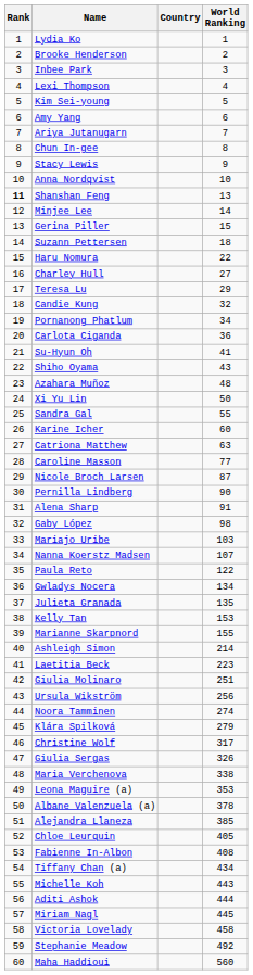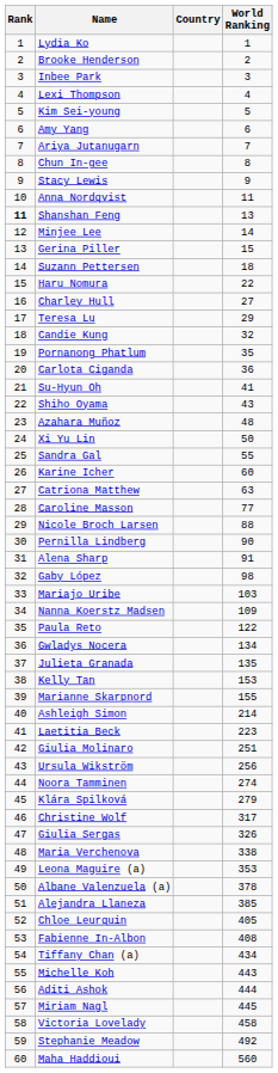 <table class="wikitable sortable">
 <tr>
 <th>Rank</th>
 <th>Name</th>
 <th>Country</th>
 <th>World<br>Ranking</th>
 </tr>
 <tr>
 <td align=center>1</td>
 <td><a href='#'>Lydia Ko</a></td>
 <td></td>
 <td align=center>1</td>
 </tr>
 <tr>
 <td align=center>2</td>
 <td><a href='#'>Brooke Henderson</a></td>
 <td></td>
 <td align=center>2</td>
 </tr>
 <tr>
 <td align=center>3</td>
 <td><a href='#'>Inbee Park</a></td>
 <td></td>
 <td align=center>3</td>
 </tr>
 <tr>
 <td align=center>4</td>
 <td><a href='#'>Lexi Thompson</a></td>
 <td></td>
 <td align=center>4</td>
 </tr>
 <tr>
 <td align=center>5</td>
 <td><a href='#'>Kim Sei-young</a></td>
 <td></td>
 <td align=center>5</td>
 </tr>
 <tr>
 <td align=center>6</td>
 <td><a href='#'>Amy Yang</a></td>
 <td></td>
 <td align=center>6</td>
 </tr>
 <tr>
 <td align=center>7</td>
 <td><a href='#'>Ariya Jutanugarn</a></td>
 <td></td>
 <td align=center>7</td>
 </tr>
 <tr>
 <td align=center>8</td>
 <td><a href='#'>Chun In-gee</a></td>
 <td></td>
 <td align=center>8</td>
 </tr>
 <tr>
 <td align=center>9</td>
 <td><a href='#'>Stacy Lewis</a></td>
 <td></td>
 <td align=center>9</td>
 </tr>
 <tr>
 <td align=center>10</td>
 <td><a href='#'>Anna Nordqvist</a></td>
 <td></td>
-<td align=center>10</td>
+<td align=center>11</td>
 </tr>
 <tr>
 <td align=center><strong>11</strong></td>
 <td><a href='#'>Shanshan Feng</a></td>
 <td></td>
 <td align=center>13</td>
 </tr>
 <tr>
 <td align=center>12</td>
 <td><a href='#'>Minjee Lee</a></td>
 <td></td>
 <td align=center>14</td>
 </tr>
 <tr>
 <td align=center>13</td>
 <td><a href='#'>Gerina Piller</a></td>
 <td></td>
 <td align=center>15</td>
 </tr>
 <tr>
 <td align=center>14</td>
 <td><a href='#'>Suzann Pettersen</a></td>
 <td></td>
 <td align=center>18</td>
 </tr>
 <tr>
 <td align=center>15</td>
 <td><a href='#'>Haru Nomura</a></td>
 <td></td>
 <td align=center>22</td>
 </tr>
 <tr>
 <td align=center>16</td>
 <td><a href='#'>Charley Hull</a></td>
 <td></td>
 <td align=center>27</td>
 </tr>
 <tr>
 <td align=center>17</td>
 <td><a href='#'>Teresa Lu</a></td>
 <td></td>
 <td align=center>29</td>
 </tr>
 <tr>
 <td align=center>18</td>
 <td><a href='#'>Candie Kung</a></td>
 <td></td>
 <td align=center>32</td>
 </tr>
 <tr>
 <td align=center>19</td>
 <td><a href='#'>Pornanong Phatlum</a></td>
 <td></td>
-<td align=center>34</td>
+<td align=center>35</td>
 </tr>
 <tr>
 <td align=center>20</td>
 <td><a href='#'>Carlota Ciganda</a></td>
 <td></td>
 <td align=center>36</td>
 </tr>
 <tr>
 <td align=center>21</td>
 <td><a href='#'>Su-Hyun Oh</a></td>
 <td></td>
 <td align=center>41</td>
 </tr>
 <tr>
 <td align=center>22</td>
 <td><a href='#'>Shiho Oyama</a></td>
 <td></td>
 <td align=center>43</td>
 </tr>
 <tr>
 <td align=center>23</td>
 <td><a href='#'>Azahara Muñoz</a></td>
 <td></td>
 <td align=center>48</td>
 </tr>
 <tr>
 <td align=center>24</td>
 <td><a href='#'>Xi Yu Lin</a></td>
 <td></td>
 <td align=center>50</td>
 </tr>
 <tr>
 <td align=center>25</td>
 <td><a href='#'>Sandra Gal</a></td>
 <td></td>
 <td align=center>55</td>
 </tr>
 <tr>
 <td align=center>26</td>
 <td><a href='#'>Karine Icher</a></td>
 <td></td>
 <td align=center>60</td>
 </tr>
 <tr>
 <td align=center>27</td>
 <td><a href='#'>Catriona Matthew</a></td>
 <td></td>
 <td align=center>63</td>
 </tr>
 <tr>
 <td align=center>28</td>
 <td><a href='#'>Caroline Masson</a></td>
 <td></td>
 <td align=center>77</td>
 </tr>
 <tr>
 <td align=center>29</td>
 <td><a href='#'>Nicole Broch Larsen</a></td>
 <td></td>
-<td align=center>87</td>
+<td align=center>88</td>
 </tr>
 <tr>
 <td align=center>30</td>
 <td><a href='#'>Pernilla Lindberg</a></td>
 <td></td>
 <td align=center>90</td>
 </tr>
 <tr>
 <td align=center>31</td>
 <td><a href='#'>Alena Sharp</a></td>
 <td></td>
 <td align=center>91</td>
 </tr>
 <tr>
 <td align=center>32</td>
 <td><a href='#'>Gaby López</a></td>
 <td></td>
 <td align=center>98</td>
 </tr>
 <tr>
 <td align=center>33</td>
 <td><a href='#'>Mariajo Uribe</a></td>
 <td></td>
 <td align=center>103</td>
 </tr>
 <tr>
 <td align=center>34</td>
 <td><a href='#'>Nanna Koerstz Madsen</a></td>
 <td></td>
-<td align=center>107</td>
+<td align=center>109</td>
 </tr>
 <tr>
 <td align=center>35</td>
 <td><a href='#'>Paula Reto</a></td>
 <td></td>
 <td align=center>122</td>
 </tr>
 <tr>
 <td align=center>36</td>
 <td><a href='#'>Gwladys Nocera</a></td>
 <td></td>
 <td align=center>134</td>
 </tr>
 <tr>
 <td align=center>37</td>
 <td><a href='#'>Julieta Granada</a></td>
 <td></td>
 <td align=center>135</td>
 </tr>
 <tr>
 <td align=center>38</td>
 <td><a href='#'>Kelly Tan</a></td>
 <td></td>
 <td align=center>153</td>
 </tr>
 <tr>
 <td align=center>39</td>
 <td><a href='#'>Marianne Skarpnord</a></td>
 <td></td>
 <td align=center>155</td>
 </tr>
 <tr>
 <td align=center>40</td>
 <td><a href='#'>Ashleigh Simon</a></td>
 <td></td>
 <td align=center>214</td>
 </tr>
 <tr>
 <td align=center>41</td>
 <td><a href='#'>Laetitia Beck</a></td>
 <td></td>
 <td align=center>223</td>
 </tr>
 <tr>
 <td align=center>42</td>
 <td><a href='#'>Giulia Molinaro</a></td>
 <td></td>
 <td align=center>251</td>
 </tr>
 <tr>
 <td align=center>43</td>
 <td><a href='#'>Ursula Wikström</a></td>
 <td></td>
 <td align=center>256</td>
 </tr>
 <tr>
 <td align=center>44</td>
 <td><a href='#'>Noora Tamminen</a></td>
 <td></td>
 <td align=center>274</td>
 </tr>
 <tr>
 <td align=center>45</td>
 <td><a href='#'>Klára Spilková</a></td>
 <td></td>
 <td align=center>279</td>
 </tr>
 <tr>
 <td align=center>46</td>
 <td><a href='#'>Christine Wolf</a></td>
 <td></td>
 <td align=center>317</td>
 </tr>
 <tr>
 <td align=center>47</td>
 <td><a href='#'>Giulia Sergas</a></td>
 <td></td>
 <td align=center>326</td>
 </tr>
 <tr>
 <td align=center>48</td>
 <td><a href='#'>Maria Verchenova</a></td>
 <td></td>
 <td align=center>338</td>
 </tr>
 <tr>
 <td align=center>49</td>
 <td><a href='#'>Leona Maguire</a> (a)</td>
 <td></td>
 <td align=center>353</td>
 </tr>
 <tr>
 <td align=center>50</td>
 <td><a href='#'>Albane Valenzuela</a> (a)</td>
 <td></td>
 <td align=center>378</td>
 </tr>
 <tr>
 <td align=center>51</td>
 <td><a href='#'>Alejandra Llaneza</a></td>
 <td></td>
 <td align=center>385</td>
 </tr>
 <tr>
 <td align=center>52</td>
 <td><a href='#'>Chloe Leurquin</a></td>
 <td></td>
 <td align=center>405</td>
 </tr>
 <tr>
 <td align=center>53</td>
 <td><a href='#'>Fabienne In-Albon</a></td>
 <td></td>
 <td align=center>408</td>
 </tr>
 <tr>
 <td align=center>54</td>
 <td><a href='#'>Tiffany Chan</a> (a)</td>
 <td></td>
 <td align=center>434</td>
 </tr>
 <tr>
 <td align=center>55</td>
 <td><a href='#'>Michelle Koh</a></td>
 <td></td>
 <td align=center>443</td>
 </tr>
 <tr>
 <td align=center>56</td>
 <td><a href='#'>Aditi Ashok</a></td>
 <td></td>
 <td align=center>444</td>
 </tr>
 <tr>
 <td align=center>57</td>
 <td><a href='#'>Miriam Nagl</a></td>
 <td></td>
 <td align=center>445</td>
 </tr>
 <tr>
 <td align=center>58</td>
 <td><a href='#'>Victoria Lovelady</a></td>
 <td></td>
 <td align=center>458</td>
 </tr>
 <tr>
 <td align=center>59</td>
 <td><a href='#'>Stephanie Meadow</a></td>
 <td></td>
 <td align=center>492</td>
 </tr>
 <tr>
 <td align=center>60</td>
 <td><a href='#'>Maha Haddioui</a></td>
 <td></td>
 <td align=center>560</td>
 </tr>
 </table>
